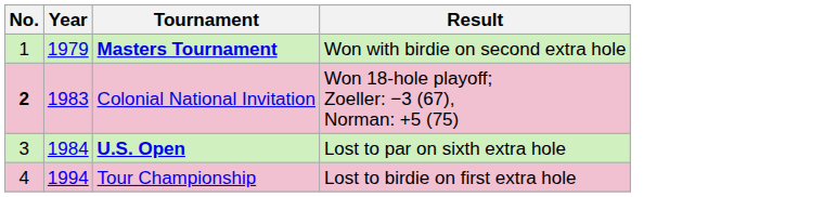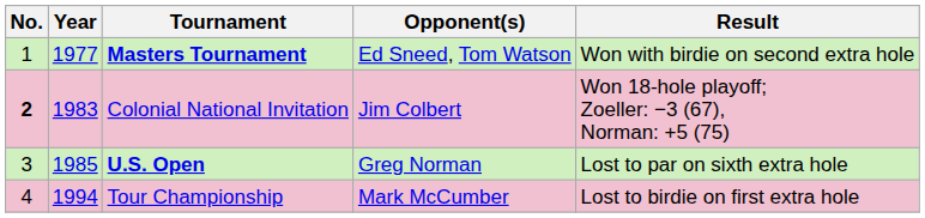 <table class="wikitable" style="font-size:95%;">
 <tr>
 <th>No.</th>
 <th>Year</th>
 <th>Tournament</th>
+<th>Opponent(s)</th>
 <th>Result</th>
 </tr>
 <tr style="background:#D0F0C0;">
 <td align=center>1</td>
-<td><a href='#'>1979</a></td>
+<td><a href='#'>1977</a></td>
 <td><strong><a href='#'>Masters Tournament</a></strong></td>
+<td> <a href='#'>Ed Sneed</a>,  <a href='#'>Tom Watson</a></td>
 <td>Won with birdie on second extra hole</td>
 </tr>
 <tr style="background:#F2C1D1;">
 <td align=center><strong>2</strong></td>
 <td><a href='#'>1983</a></td>
 <td><a href='#'>Colonial National Invitation</a></td>
+<td> <a href='#'>Jim Colbert</a></td>
 <td>Won 18-hole playoff;<br>Zoeller: −3 (67),<br>Norman: +5 (75)</td>
 </tr>
 <tr style="background:#D0F0C0;">
 <td align=center>3</td>
-<td><a href='#'>1984</a></td>
+<td><a href='#'>1985</a></td>
 <td><strong><a href='#'>U.S. Open</a></strong></td>
+<td> <a href='#'>Greg Norman</a></td>
 <td>Lost to par on sixth extra hole</td>
 </tr>
 <tr style="background:#F2C1D1;">
 <td align=center>4</td>
 <td><a href='#'>1994</a></td>
 <td><a href='#'>Tour Championship</a></td>
+<td> <a href='#'>Mark McCumber</a></td>
 <td>Lost to birdie on first extra hole</td>
 </tr>
 </table>
